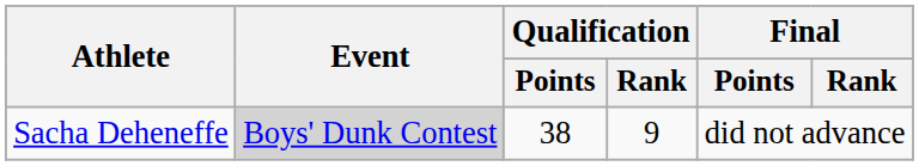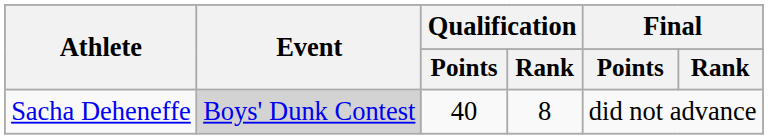 <table class="wikitable" style="font-size:90%;">
 <tr>
 <th rowspan=2>Athlete</th>
 <th rowspan=2>Event</th>
 <th colspan=2>Qualification</th>
 <th colspan=2>Final</th>
 </tr>
 <tr style="font-size:95%">
 <th>Points</th>
 <th>Rank</th>
 <th>Points</th>
 <th>Rank</th>
 </tr>
 <tr align=center>
 <td align=left><a href='#'>Sacha Deheneffe</a></td>
 <td style="background: lightgrey;"><a href='#'>Boys' Dunk Contest</a></td>
-<td>38</td>
-<td>9</td>
+<td>40</td>
+<td>8</td>
 <td colspan=2>did not advance</td>
 </tr>
 </table>
